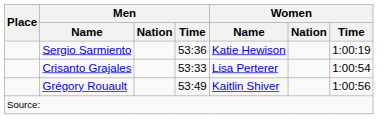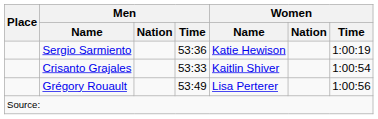 <table class="wikitable">
 <tr>
 <th rowspan="2">Place</th>
 <th colspan="3">Men</th>
 <th colspan="3">Women</th>
 </tr>
 <tr>
 <th>Name</th>
 <th>Nation</th>
 <th>Time</th>
 <th>Name</th>
 <th>Nation</th>
 <th>Time</th>
 </tr>
 <tr>
 <td align="center"></td>
 <td><a href='#'>Sergio Sarmiento</a></td>
 <td></td>
 <td>53:36</td>
 <td><a href='#'>Katie Hewison</a></td>
 <td></td>
 <td>1:00:19</td>
 </tr>
 <tr>
 <td align="center"></td>
 <td><a href='#'>Crisanto Grajales</a></td>
 <td></td>
 <td>53:33</td>
-<td><a href='#'>Lisa Perterer</a></td>
+<td><a href='#'>Kaitlin Shiver</a></td>
 <td></td>
 <td>1:00:54</td>
 </tr>
 <tr>
 <td align="center"></td>
 <td><a href='#'>Grégory Rouault</a></td>
 <td></td>
 <td>53:49</td>
-<td><a href='#'>Kaitlin Shiver</a></td>
+<td><a href='#'>Lisa Perterer</a></td>
 <td></td>
 <td>1:00:56</td>
 </tr>
 <tr>
 <td colspan="7"><small>Source:</small></td>
 </tr>
 </table>
